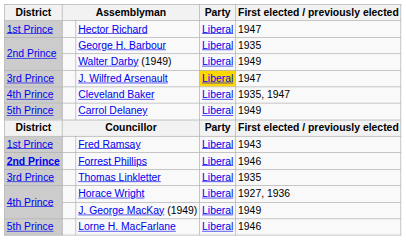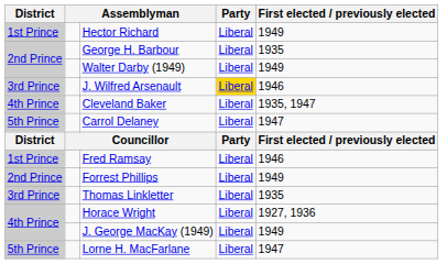 <table class="wikitable sortable">
 <tr>
 <th>District</th>
 <th colspan="2">Assemblyman</th>
 <th>Party</th>
 <th>First elected / previously elected</th>
 </tr>
 <tr>
 <td bgcolor="CCCCCC"><a href='#'>1st Prince</a></td>
 <td>   </td>
 <td><a href='#'>Hector Richard</a></td>
 <td><a href='#'>Liberal</a></td>
-<td>1947</td>
+<td>1949</td>
 </tr>
 <tr>
 <td rowspan=2 bgcolor="CCCCCC"><a href='#'>2nd Prince</a></td>
 <td>   </td>
 <td><a href='#'>George H. Barbour</a></td>
 <td><a href='#'>Liberal</a></td>
 <td>1935</td>
 </tr>
 <tr>
 <td> </td>
 <td><a href='#'>Walter Darby</a> (1949)</td>
 <td><a href='#'>Liberal</a></td>
 <td>1949</td>
 </tr>
 <tr>
 <td bgcolor="CCCCCC"><a href='#'>3rd Prince</a></td>
 <td>   </td>
 <td><a href='#'>J. Wilfred Arsenault</a></td>
 <td style="background: gold;"><a href='#'>Liberal</a></td>
-<td>1947</td>
+<td>1946</td>
 </tr>
 <tr>
 <td bgcolor="CCCCCC"><a href='#'>4th Prince</a></td>
 <td>   </td>
 <td><a href='#'>Cleveland Baker</a></td>
 <td><a href='#'>Liberal</a></td>
 <td>1935, 1947</td>
 </tr>
 <tr>
 <td bgcolor="CCCCCC"><a href='#'>5th Prince</a></td>
 <td>   </td>
 <td><a href='#'>Carrol Delaney</a></td>
 <td><a href='#'>Liberal</a></td>
-<td>1949</td>
+<td>1947</td>
 </tr>
 <tr>
 <th>District</th>
 <th colspan="2">Councillor</th>
 <th>Party</th>
 <th>First elected / previously elected</th>
 </tr>
 <tr>
 <td bgcolor="CCCCCC"><a href='#'>1st Prince</a></td>
 <td>   </td>
 <td><a href='#'>Fred Ramsay</a></td>
 <td><a href='#'>Liberal</a></td>
-<td>1943</td>
+<td>1946</td>
 </tr>
 <tr>
-<td bgcolor="CCCCCC"><strong><a href='#'>2nd Prince</a></strong></td>
+<td bgcolor="CCCCCC"><a href='#'>2nd Prince</a></td>
 <td>   </td>
 <td><a href='#'>Forrest Phillips</a></td>
 <td><a href='#'>Liberal</a></td>
-<td>1946</td>
+<td>1949</td>
 </tr>
 <tr>
 <td bgcolor="CCCCCC"><a href='#'>3rd Prince</a></td>
 <td>   </td>
 <td><a href='#'>Thomas Linkletter</a></td>
 <td><a href='#'>Liberal</a></td>
 <td>1935</td>
 </tr>
 <tr>
 <td rowspan=2 bgcolor="CCCCCC"><a href='#'>4th Prince</a></td>
 <td>    <br></td>
 <td><a href='#'>Horace Wright</a></td>
 <td><a href='#'>Liberal</a></td>
 <td>1927, 1936</td>
 </tr>
 <tr>
 <td> </td>
 <td><a href='#'>J. George MacKay</a> (1949)</td>
 <td><a href='#'>Liberal</a></td>
 <td>1949</td>
 </tr>
 <tr>
 <td bgcolor="CCCCCC"><a href='#'>5th Prince</a></td>
 <td>   </td>
 <td><a href='#'>Lorne H. MacFarlane</a></td>
 <td><a href='#'>Liberal</a></td>
-<td>1946</td>
+<td>1947</td>
 </tr>
 </table>
